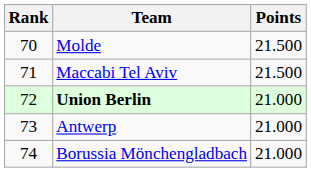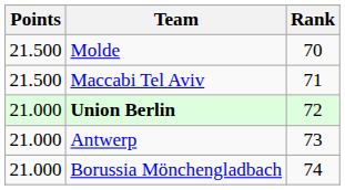 <table class="wikitable" style="text-align: center;">
 <tr>
+<th>Points</th>
+<th>Team</th>
 <th>Rank</th>
-<th>Team</th>
-<th>Points</th>
 </tr>
 <tr>
+<td>21.500</td>
+<td align=left> <a href='#'>Molde</a></td>
 <td>70</td>
-<td align=left> <a href='#'>Molde</a></td>
-<td>21.500</td>
 </tr>
 <tr>
+<td>21.500</td>
+<td align=left> <a href='#'>Maccabi Tel Aviv</a></td>
 <td>71</td>
-<td align=left> <a href='#'>Maccabi Tel Aviv</a></td>
-<td>21.500</td>
 </tr>
 <tr bgcolor="#ddffdd">
+<td>21.000</td>
+<td align=left> <strong>Union Berlin</strong></td>
 <td>72</td>
-<td align=left> <strong>Union Berlin</strong></td>
-<td>21.000</td>
 </tr>
 <tr>
+<td>21.000</td>
+<td align=left> <a href='#'>Antwerp</a></td>
 <td>73</td>
-<td align=left> <a href='#'>Antwerp</a></td>
-<td>21.000</td>
 </tr>
 <tr>
+<td>21.000</td>
+<td align=left> <a href='#'>Borussia Mönchengladbach</a></td>
 <td>74</td>
-<td align=left> <a href='#'>Borussia Mönchengladbach</a></td>
-<td>21.000</td>
 </tr>
 </table>
